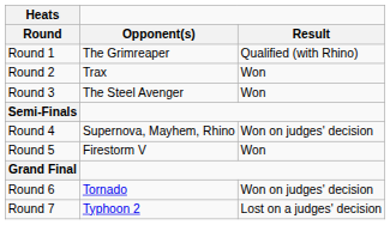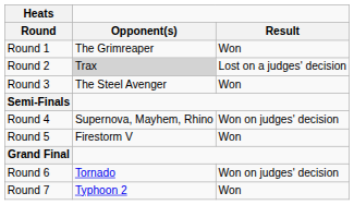 <table class="wikitable">
 <tr>
 <th>Heats</th>
 </tr>
 <tr>
 <th>Round</th>
 <th>Opponent(s)</th>
 <th>Result</th>
 </tr>
 <tr>
 <td>Round 1</td>
 <td>The Grimreaper</td>
-<td>Qualified (with Rhino)</td>
+<td>Won</td>
 </tr>
 <tr>
 <td>Round 2</td>
-<td>Trax</td>
-<td>Won</td>
+<td style="background: lightgrey;">Trax</td>
+<td>Lost on a judges' decision</td>
 </tr>
 <tr>
 <td>Round 3</td>
 <td>The Steel Avenger</td>
 <td>Won</td>
 </tr>
 <tr>
 <th>Semi-Finals</th>
 </tr>
 <tr>
 <td>Round 4</td>
 <td>Supernova, Mayhem, Rhino</td>
 <td>Won on judges' decision</td>
 </tr>
 <tr>
 <td>Round 5</td>
 <td>Firestorm V</td>
 <td>Won</td>
 </tr>
 <tr>
 <th>Grand Final</th>
 </tr>
 <tr>
 <td>Round 6</td>
 <td><a href='#'>Tornado</a></td>
 <td>Won on judges' decision</td>
 </tr>
 <tr>
 <td>Round 7</td>
 <td><a href='#'>Typhoon 2</a></td>
-<td>Lost on a judges' decision</td>
+<td>Won</td>
 </tr>
 </table>
